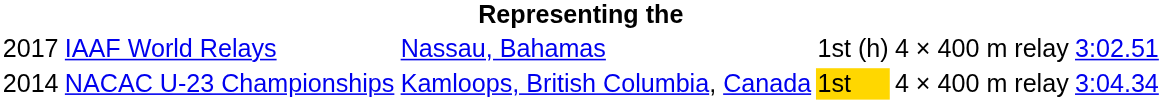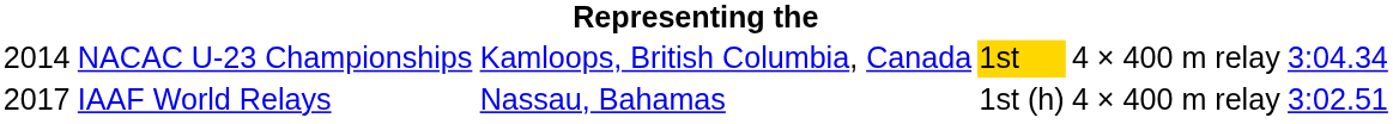 <table>
 <tr>
 <th colspan="6">Representing the </th>
+</tr>
+<tr>
+<td>2014</td>
+<td><a href='#'>NACAC U-23 Championships</a></td>
+<td><a href='#'>Kamloops, British Columbia</a>, <a href='#'>Canada</a></td>
+<td bgcolor=gold>1st</td>
+<td>4 × 400 m relay</td>
+<td><a href='#'>3:04.34</a></td>
 </tr>
 <tr>
 <td>2017</td>
 <td><a href='#'>IAAF World Relays</a></td>
 <td><a href='#'>Nassau, Bahamas</a></td>
 <td>1st (h)</td>
 <td>4 × 400 m relay</td>
 <td><a href='#'>3:02.51</a></td>
 </tr>
-<tr>
-<td>2014</td>
-<td><a href='#'>NACAC U-23 Championships</a></td>
-<td><a href='#'>Kamloops, British Columbia</a>, <a href='#'>Canada</a></td>
-<td bgcolor=gold>1st</td>
-<td>4 × 400 m relay</td>
-<td><a href='#'>3:04.34</a></td>
-</tr>
 </table>
